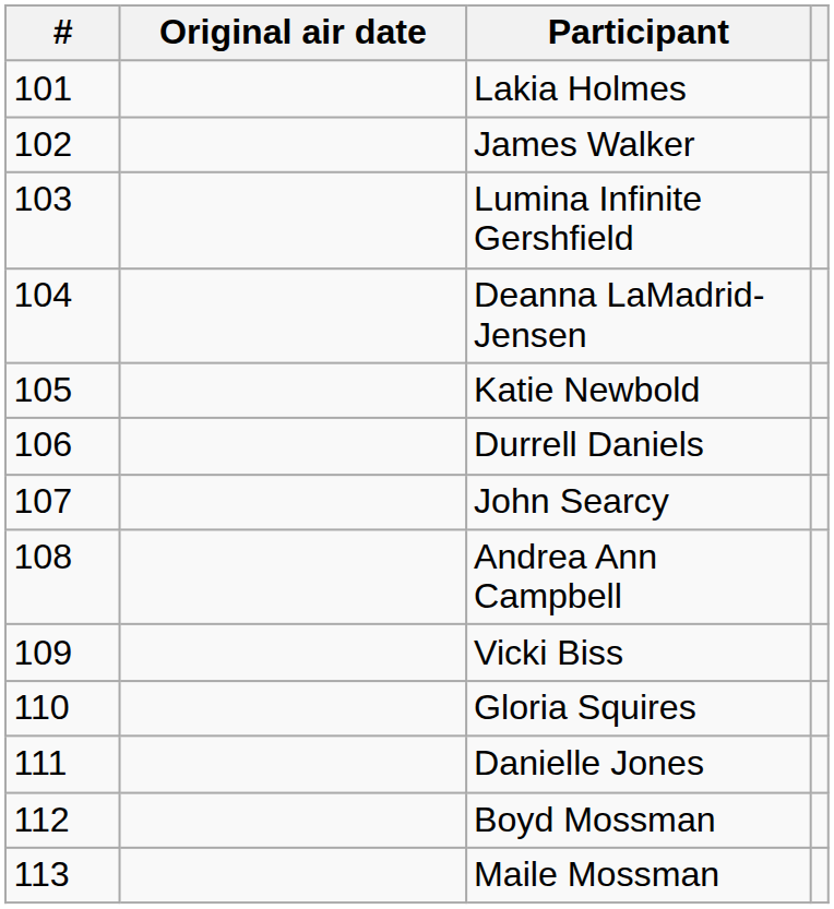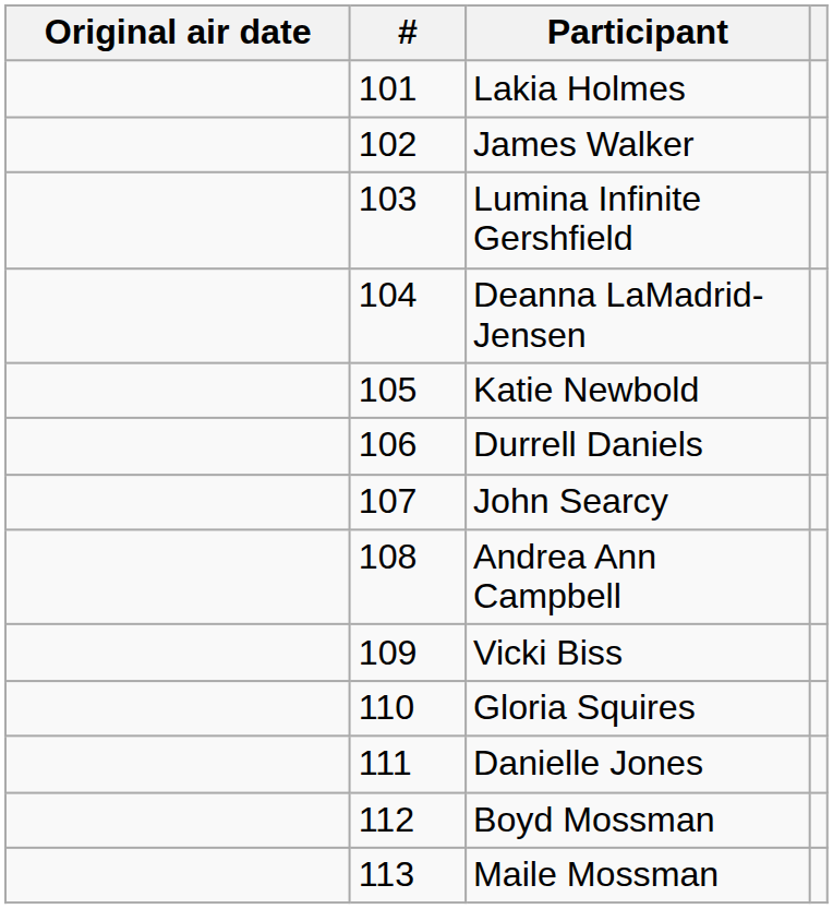 <table class="wikitable sortable">
 <tr valign="top">
+<th style="width:150px;">Original air date</th>
 <th width="45">#</th>
-<th style="width:150px;">Original air date</th>
 <th class="unsortable" style="width:150px;">Participant</th>
 <th class="unsortable"></th>
 </tr>
 <tr valign="top">
+<td></td>
 <td>101</td>
-<td></td>
 <td>Lakia Holmes</td>
 <td></td>
 </tr>
 <tr valign="top">
+<td></td>
 <td>102</td>
-<td></td>
 <td>James Walker</td>
 <td></td>
 </tr>
 <tr valign="top">
+<td></td>
 <td>103</td>
-<td></td>
 <td>Lumina Infinite Gershfield</td>
 <td></td>
 </tr>
 <tr valign="top">
+<td></td>
 <td>104</td>
-<td></td>
 <td>Deanna LaMadrid-Jensen</td>
 <td></td>
 </tr>
 <tr valign="top">
+<td></td>
 <td>105</td>
-<td></td>
 <td>Katie Newbold</td>
 <td></td>
 </tr>
 <tr valign="top">
+<td></td>
 <td>106</td>
-<td></td>
 <td>Durrell Daniels</td>
 <td></td>
 </tr>
 <tr valign="top">
+<td></td>
 <td>107</td>
-<td></td>
 <td>John Searcy</td>
 <td></td>
 </tr>
 <tr valign="top">
+<td></td>
 <td>108</td>
-<td></td>
 <td>Andrea Ann Campbell</td>
 <td></td>
 </tr>
 <tr valign="top">
+<td></td>
 <td>109</td>
-<td></td>
 <td>Vicki Biss</td>
 <td></td>
 </tr>
 <tr valign="top">
+<td></td>
 <td>110</td>
-<td></td>
 <td>Gloria Squires</td>
 <td></td>
 </tr>
 <tr valign="top">
+<td></td>
 <td>111</td>
-<td></td>
 <td>Danielle Jones</td>
 <td></td>
 </tr>
 <tr valign="top">
+<td></td>
 <td>112</td>
-<td></td>
 <td>Boyd Mossman</td>
 <td></td>
 </tr>
 <tr valign="top">
+<td></td>
 <td>113</td>
-<td></td>
 <td>Maile Mossman</td>
 <td></td>
 </tr>
 </table>
